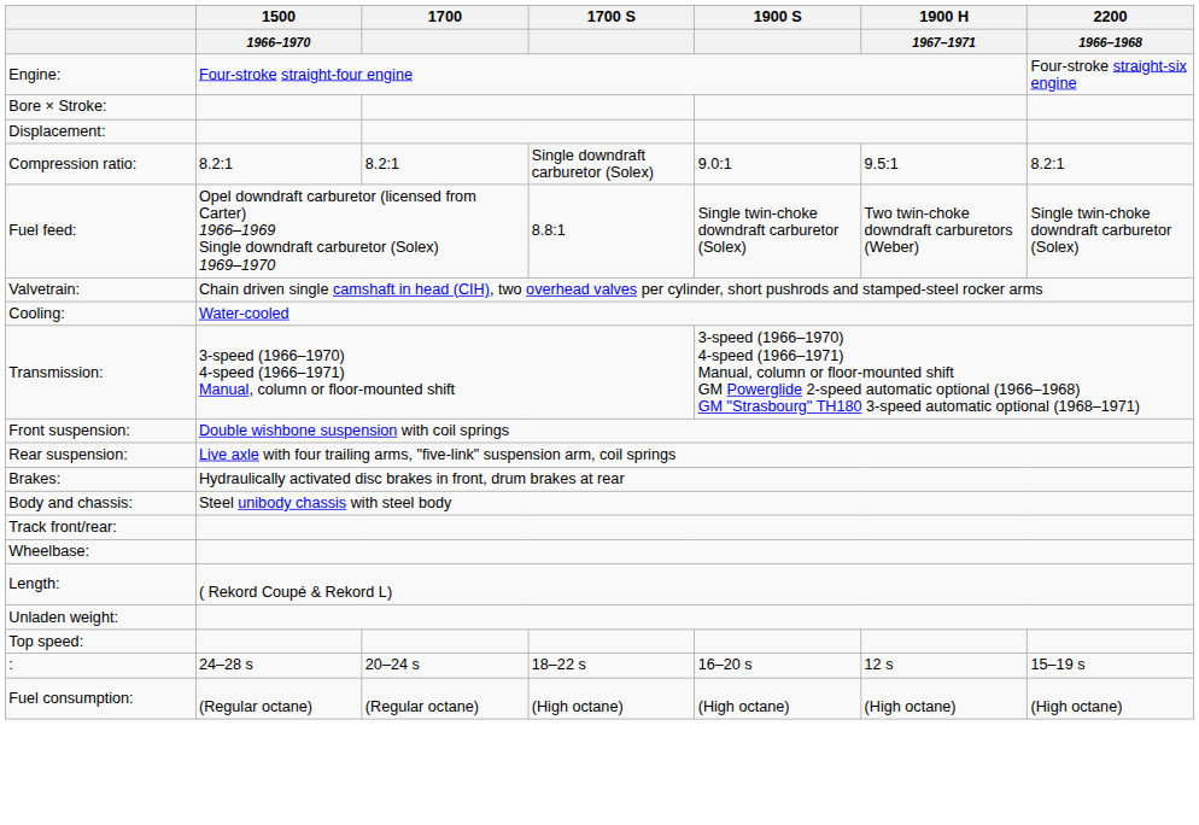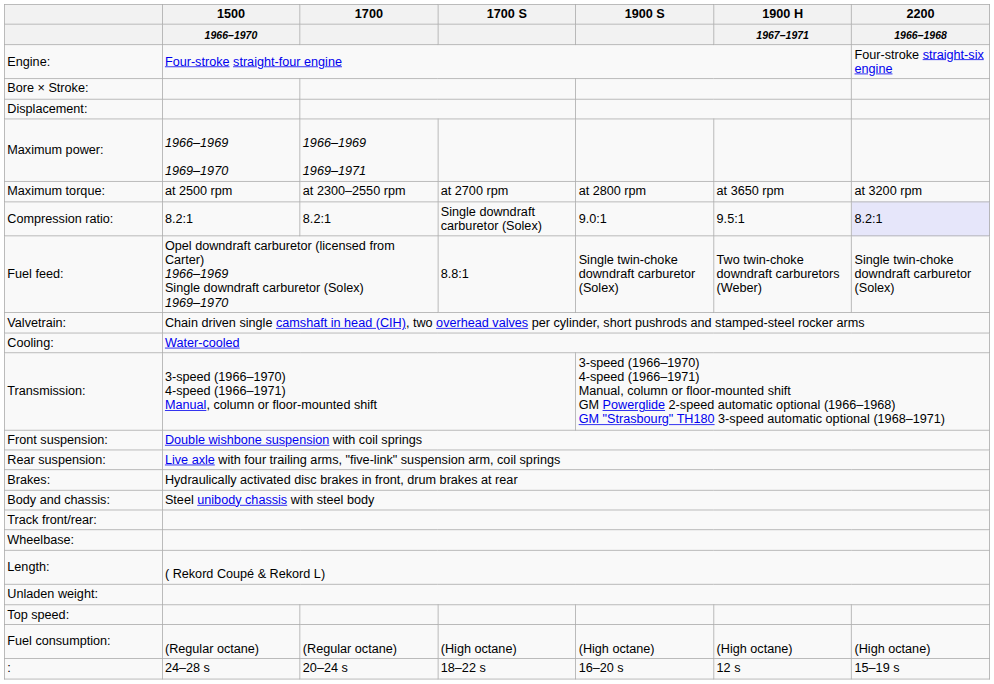 <table class="wikitable defaultcenter col1left collapsible">
 <tr>
 <th style="width:16%;"></th>
 <th style="width:14%;">1500</th>
 <th style="width:14%;">1700</th>
 <th style="width:14%;">1700 S</th>
 <th style="width:14%;">1900 S</th>
 <th style="width:14%;">1900 H</th>
 <th style="width:14%;">2200</th>
 </tr>
 <tr>
 <th></th>
 <th><small><em>1966–1970</em></small></th>
 <th></th>
 <th></th>
 <th></th>
 <th><small><em>1967–1971</em></small></th>
 <th><small><em>1966–1968</em></small></th>
 </tr>
 <tr>
 <td>Engine:</td>
 <td colspan="5"><a href='#'>Four-stroke</a> <a href='#'>straight-four engine</a></td>
 <td>Four-stroke <a href='#'>straight-six engine</a></td>
 </tr>
 <tr>
 <td>Bore × Stroke:</td>
 <td></td>
 <td colspan="2"></td>
 <td colspan="2"></td>
 <td></td>
 </tr>
 <tr>
 <td>Displacement:</td>
 <td></td>
 <td colspan="2"></td>
 <td colspan="2"></td>
 <td></td>
 </tr>
 <tr>
+<td>Maximum power:</td>
+<td><br><em>1966–1969</em><br><br><em>1969–1970</em></td>
+<td><br><em>1966–1969</em><br><br><em>1969–1971</em></td>
+<td></td>
+<td></td>
+<td></td>
+<td></td>
+</tr>
+<tr>
+<td>Maximum torque:</td>
+<td> at 2500 rpm</td>
+<td> at 2300–2550 rpm</td>
+<td> at 2700 rpm</td>
+<td> at 2800 rpm</td>
+<td> at 3650 rpm</td>
+<td> at 3200 rpm</td>
+</tr>
+<tr>
 <td>Compression ratio:</td>
 <td>8.2:1</td>
 <td>8.2:1</td>
 <td>Single downdraft carburetor (Solex)</td>
 <td>9.0:1</td>
 <td>9.5:1</td>
-<td>8.2:1</td>
+<td style="background: lavender;">8.2:1</td>
 </tr>
 <tr>
 <td>Fuel feed:</td>
 <td colspan="2">Opel downdraft carburetor (licensed from Carter)<br><em>1966–1969</em><br>Single downdraft carburetor (Solex)<br><em>1969–1970</em></td>
 <td>8.8:1</td>
 <td>Single twin-choke downdraft carburetor (Solex)</td>
 <td>Two twin-choke downdraft carburetors (Weber)</td>
 <td>Single twin-choke downdraft carburetor (Solex)</td>
 </tr>
 <tr>
 <td>Valvetrain:</td>
 <td colspan="6">Chain driven single <a href='#'>camshaft in head (CIH)</a>, two <a href='#'>overhead valves</a> per cylinder, short pushrods and stamped-steel rocker arms</td>
 </tr>
 <tr>
 <td>Cooling:</td>
 <td colspan="6"><a href='#'>Water-cooled</a></td>
 </tr>
 <tr>
 <td>Transmission:</td>
 <td colspan="3">3-speed (1966–1970)<br>4-speed (1966–1971)<br><a href='#'>Manual</a>, column or floor-mounted shift</td>
 <td colspan="3">3-speed (1966–1970)<br>4-speed (1966–1971)<br>Manual, column or floor-mounted shift<br> GM <a href='#'>Powerglide</a> 2-speed automatic optional (1966–1968)<br><a href='#'>GM "Strasbourg" TH180</a> 3-speed automatic optional (1968–1971)</td>
 </tr>
 <tr>
 <td>Front suspension:</td>
 <td colspan="6"><a href='#'>Double wishbone suspension</a> with coil springs</td>
 </tr>
 <tr>
 <td>Rear suspension:</td>
 <td colspan="6"><a href='#'>Live axle</a> with four trailing arms, "five-link" suspension arm, coil springs</td>
 </tr>
 <tr>
 <td>Brakes:</td>
 <td colspan="6">Hydraulically activated disc brakes in front, drum brakes at rear</td>
 </tr>
 <tr>
 <td>Body and chassis:</td>
 <td colspan="6">Steel <a href='#'>unibody chassis</a> with steel body</td>
 </tr>
 <tr>
 <td>Track front/rear:</td>
 <td colspan="6"></td>
 </tr>
 <tr>
 <td>Wheelbase:</td>
 <td colspan="6"></td>
 </tr>
 <tr>
 <td>Length:</td>
 <td colspan="6"><br>( Rekord Coupé & Rekord L)</td>
 </tr>
 <tr>
 <td>Unladen weight:</td>
 <td colspan="6"></td>
 </tr>
 <tr>
 <td>Top speed:</td>
 <td></td>
 <td></td>
 <td></td>
 <td></td>
 <td></td>
 <td></td>
 </tr>
 <tr>
+<td>Fuel consumption:</td>
+<td><br>(Regular octane)</td>
+<td><br>(Regular octane)</td>
+<td><br>(High octane)</td>
+<td><br>(High octane)</td>
+<td><br>(High octane)</td>
+<td><br>(High octane)</td>
+</tr>
+<tr>
 <td>:</td>
 <td>24–28 s</td>
 <td>20–24 s</td>
 <td>18–22 s</td>
 <td>16–20 s</td>
 <td>12 s</td>
 <td>15–19 s</td>
 </tr>
-<tr>
-<td>Fuel consumption:</td>
-<td><br>(Regular octane)</td>
-<td><br>(Regular octane)</td>
-<td><br>(High octane)</td>
-<td><br>(High octane)</td>
-<td><br>(High octane)</td>
-<td><br>(High octane)</td>
-</tr>
 </table>
